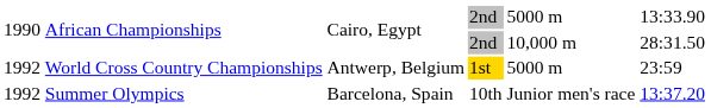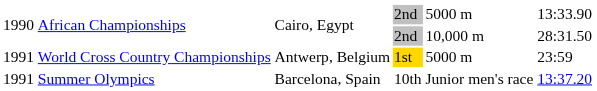 <table>
 <tr>
 <td rowspan=2>1990</td>
 <td rowspan=2><a href='#'>African Championships</a></td>
 <td rowspan=2>Cairo, Egypt</td>
 <td bgcolor=silver>2nd</td>
 <td>5000 m</td>
 <td>13:33.90</td>
 </tr>
 <tr>
 <td bgcolor=silver>2nd</td>
 <td>10,000 m</td>
 <td>28:31.50</td>
 </tr>
 <tr>
-<td>1992</td>
+<td>1991</td>
 <td><a href='#'>World Cross Country Championships</a></td>
 <td>Antwerp, Belgium</td>
 <td bgcolor=gold>1st</td>
 <td>5000 m</td>
 <td>23:59</td>
 </tr>
 <tr>
-<td>1992</td>
+<td>1991</td>
 <td><a href='#'>Summer Olympics</a></td>
 <td>Barcelona, Spain</td>
 <td>10th</td>
 <td>Junior men's race</td>
 <td><a href='#'>13:37.20</a></td>
 </tr>
 <tr>
 </tr>
 </table>
